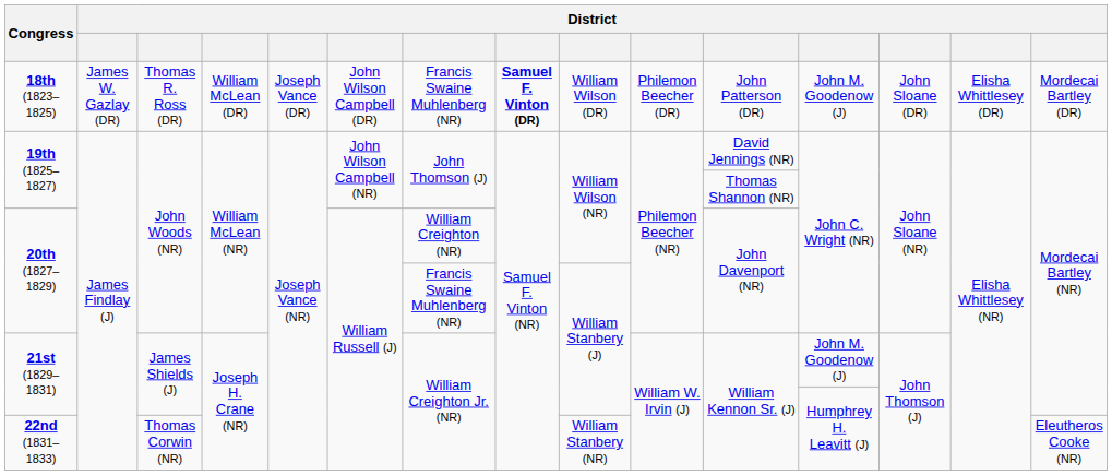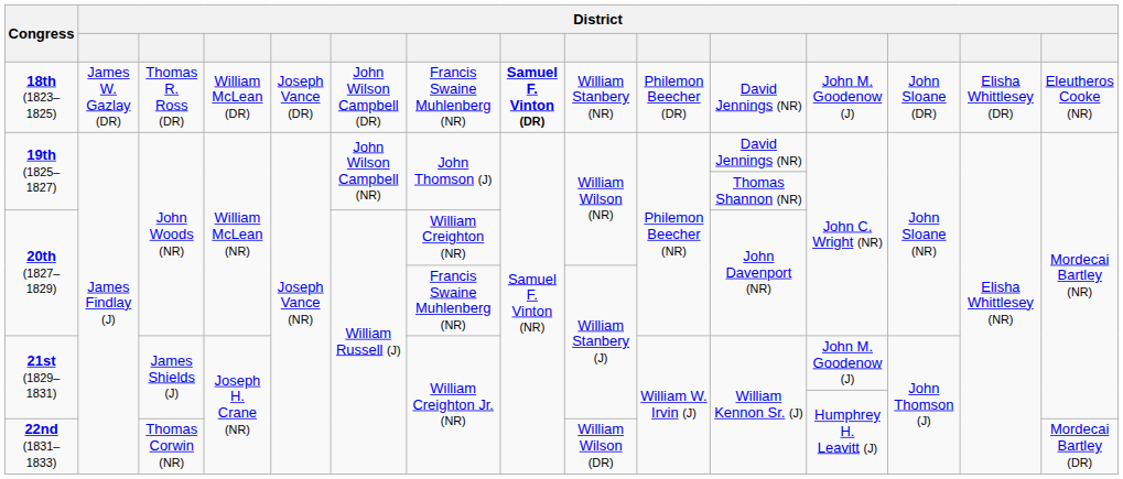 <table class=wikitable style="text-align:center">
 <tr style="height:2em">
 <th rowspan=2>Congress</th>
 <th colspan=14>District</th>
 </tr>
 <tr style="height:2em">
 <th></th>
 <th></th>
 <th></th>
 <th></th>
 <th></th>
 <th></th>
 <th></th>
 <th></th>
 <th></th>
 <th></th>
 <th></th>
 <th></th>
 <th></th>
 <th></th>
 </tr>
 <tr style="height:2em">
 <td><strong><a href='#'>18th</a></strong><br><small>(1823–1825)</small></td>
 <td><a href='#'>James W.<br>Gazlay</a> <small>(DR)</small></td>
 <td><a href='#'>Thomas R.<br>Ross</a> <small>(DR)</small></td>
 <td><a href='#'>William<br>McLean</a> <small>(DR)</small></td>
 <td><a href='#'>Joseph<br>Vance</a> <small>(DR)</small></td>
 <td><a href='#'>John Wilson<br>Campbell</a> <small>(DR)</small></td>
 <td><a href='#'>Francis Swaine<br>Muhlenberg</a> <small>(NR)</small></td>
 <td><strong><a href='#'>Samuel F.<br>Vinton</a> <small>(DR)</small></strong></td>
-<td><a href='#'>William<br>Wilson</a> <small>(DR)</small></td>
+<td><a href='#'>William<br>Stanbery</a> <small>(NR)</small></td>
 <td><a href='#'>Philemon<br>Beecher</a> <small>(DR)</small></td>
-<td><a href='#'>John<br>Patterson</a> <small>(DR)</small></td>
+<td><a href='#'>David Jennings</a> <small>(NR)</small></td>
 <td><a href='#'>John M.<br>Goodenow</a> <small>(J)</small></td>
 <td><a href='#'>John<br>Sloane</a> <small>(DR)</small></td>
 <td><a href='#'>Elisha<br>Whittlesey</a> <small>(DR)</small></td>
-<td><a href='#'>Mordecai<br>Bartley</a> <small>(DR)</small></td>
+<td><a href='#'>Eleutheros<br>Cooke</a> <small>(NR)</small></td>
 </tr>
 <tr style="height:2em">
 <td rowspan=2><strong><a href='#'>19th</a></strong><br><small>(1825–1827)</small></td>
 <td rowspan=7 ><a href='#'>James<br>Findlay</a> <small>(J)</small></td>
 <td rowspan=4 ><a href='#'>John<br>Woods</a> <small>(NR)</small></td>
 <td rowspan=4 ><a href='#'>William<br>McLean</a> <small>(NR)</small></td>
 <td rowspan=7 ><a href='#'>Joseph<br>Vance</a> <small>(NR)</small></td>
 <td rowspan=2 ><a href='#'>John Wilson<br>Campbell</a> <small>(NR)</small></td>
 <td rowspan=2 ><a href='#'>John Thomson</a> <small>(J)</small></td>
 <td rowspan=7 ><a href='#'>Samuel F.<br>Vinton</a> <small>(NR)</small></td>
 <td rowspan=3 ><a href='#'>William<br>Wilson</a> <small>(NR)</small></td>
 <td rowspan=4 ><a href='#'>Philemon<br>Beecher</a> <small>(NR)</small></td>
 <td><a href='#'>David Jennings</a> <small>(NR)</small></td>
 <td rowspan=4 ><a href='#'>John C.<br>Wright</a> <small>(NR)</small></td>
 <td rowspan=4 ><a href='#'>John<br>Sloane</a> <small>(NR)</small></td>
 <td rowspan=7 ><a href='#'>Elisha<br>Whittlesey</a> <small>(NR)</small></td>
 <td rowspan=6 ><a href='#'>Mordecai<br>Bartley</a> <small>(NR)</small></td>
 </tr>
 <tr style="height:2em">
 <td><a href='#'>Thomas Shannon</a> <small>(NR)</small></td>
 </tr>
 <tr style="height:2em">
 <td rowspan=2><strong><a href='#'>20th</a></strong><br><small>(1827–1829)</small></td>
 <td rowspan=5 ><a href='#'>William<br>Russell</a> <small>(J)</small></td>
 <td><a href='#'>William<br>Creighton</a> <small>(NR)</small></td>
 <td rowspan=2 ><a href='#'>John<br>Davenport</a> <small>(NR)</small></td>
 </tr>
 <tr style="height:2em">
 <td><a href='#'>Francis Swaine<br>Muhlenberg</a> <small>(NR)</small></td>
 <td rowspan=3 ><a href='#'>William<br>Stanbery</a> <small>(J)</small></td>
 </tr>
 <tr style="height:2em">
 <td rowspan=2><strong><a href='#'>21st</a></strong><br><small>(1829–1831)</small></td>
 <td rowspan=2 ><a href='#'>James<br>Shields</a> <small>(J)</small></td>
 <td rowspan=3 ><a href='#'>Joseph H.<br>Crane</a> <small>(NR)</small></td>
 <td rowspan=3 ><a href='#'>William<br>Creighton Jr.</a> <small>(NR)</small></td>
 <td rowspan=3 ><a href='#'>William W.<br>Irvin</a> <small>(J)</small></td>
 <td rowspan=3 ><a href='#'>William<br>Kennon Sr.</a> <small>(J)</small></td>
 <td><a href='#'>John M.<br>Goodenow</a> <small>(J)</small></td>
 <td rowspan=3 ><a href='#'>John<br>Thomson</a> <small>(J)</small></td>
 </tr>
 <tr style="height:2em">
 <td rowspan=3 ><a href='#'>Humphrey H.<br>Leavitt</a> <small>(J)</small></td>
 </tr>
 <tr style="height:2em">
 <td><strong><a href='#'>22nd</a></strong><br><small>(1831–1833)</small></td>
 <td><a href='#'>Thomas<br>Corwin</a> <small>(NR)</small></td>
-<td><a href='#'>William<br>Stanbery</a> <small>(NR)</small></td>
-<td><a href='#'>Eleutheros<br>Cooke</a> <small>(NR)</small></td>
+<td><a href='#'>William<br>Wilson</a> <small>(DR)</small></td>
+<td><a href='#'>Mordecai<br>Bartley</a> <small>(DR)</small></td>
 </tr>
 </table>
